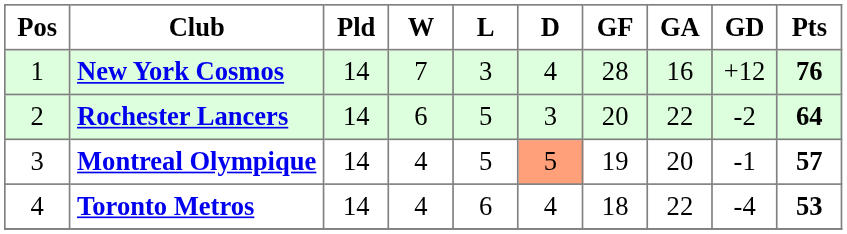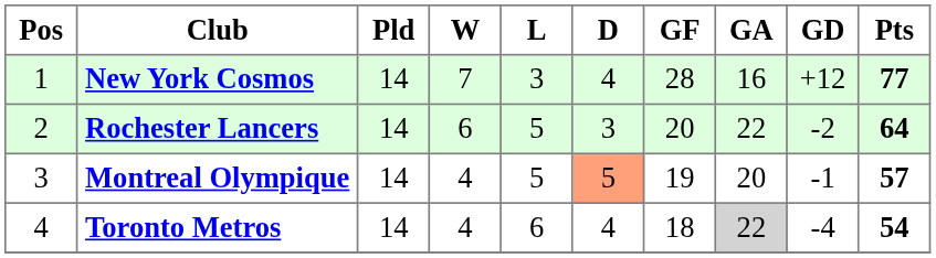 <table class="toccolours" border="1" cellpadding="4" cellspacing="0" style="text-align:center; border-collapse: collapse; margin:0;">
 <tr>
 <th width=30>Pos</th>
 <th>Club</th>
 <th width=30>Pld</th>
 <th width=30>W</th>
 <th width=30>L</th>
 <th width=30>D</th>
 <th width=30>GF</th>
 <th width=30>GA</th>
 <th width=30>GD</th>
 <th width=30>Pts</th>
 </tr>
 <tr bgcolor="#ddffdd">
 <td>1</td>
 <td align=left><strong><a href='#'>New York Cosmos</a></strong></td>
 <td>14</td>
 <td>7</td>
 <td>3</td>
 <td>4</td>
 <td>28</td>
 <td>16</td>
 <td>+12</td>
-<td><strong>76</strong></td>
+<td><strong>77</strong></td>
 </tr>
 <tr bgcolor="#ddffdd">
 <td>2</td>
 <td align=left><strong><a href='#'>Rochester Lancers</a></strong></td>
 <td>14</td>
 <td>6</td>
 <td>5</td>
 <td>3</td>
 <td>20</td>
 <td>22</td>
 <td>-2</td>
 <td><strong>64</strong></td>
 </tr>
 <tr>
 <td>3</td>
 <td align=left><strong><a href='#'>Montreal Olympique</a></strong></td>
 <td>14</td>
 <td>4</td>
 <td>5</td>
 <td style="background: lightsalmon;">5</td>
 <td>19</td>
 <td>20</td>
 <td>-1</td>
 <td><strong>57</strong></td>
 </tr>
 <tr>
 <td>4</td>
 <td align=left><strong><a href='#'>Toronto Metros</a></strong></td>
 <td>14</td>
 <td>4</td>
 <td>6</td>
 <td>4</td>
 <td>18</td>
-<td>22</td>
+<td style="background: lightgrey;">22</td>
 <td>-4</td>
-<td><strong>53</strong></td>
+<td><strong>54</strong></td>
 </tr>
 <tr>
 </tr>
 </table>
